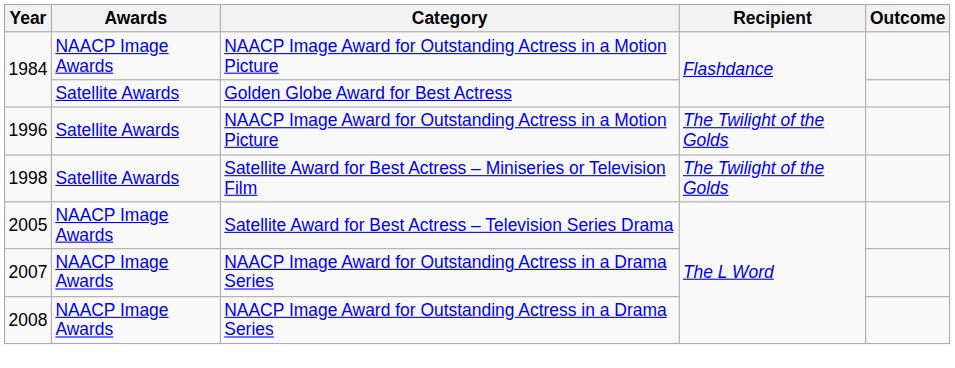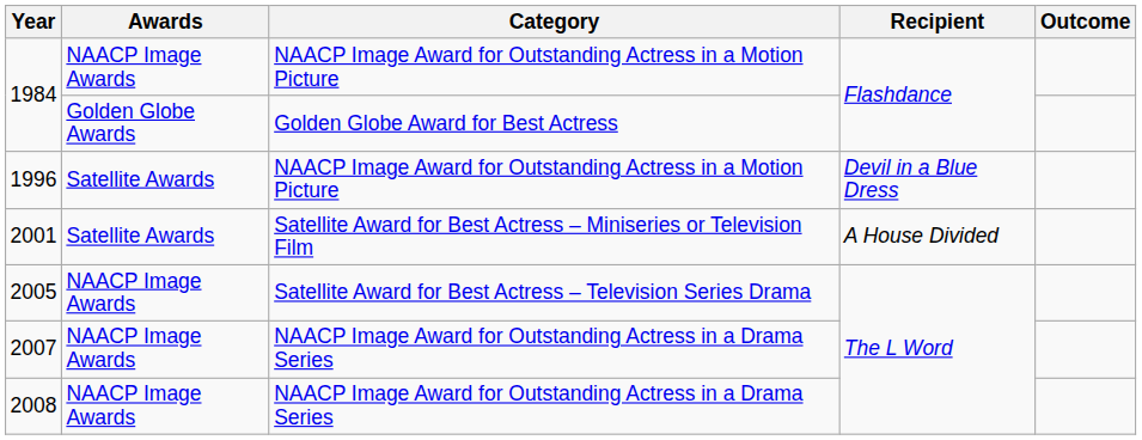 <table class="wikitable sortable">
 <tr>
 <th>Year</th>
 <th>Awards</th>
 <th>Category</th>
 <th>Recipient</th>
 <th>Outcome</th>
 </tr>
 <tr>
 <td rowspan=2>1984</td>
 <td><a href='#'>NAACP Image Awards</a></td>
 <td><a href='#'>NAACP Image Award for Outstanding Actress in a Motion Picture</a></td>
 <td rowspan=2><em><a href='#'>Flashdance</a></em></td>
 <td></td>
 </tr>
 <tr>
-<td><a href='#'>Satellite Awards</a></td>
+<td><a href='#'>Golden Globe Awards</a></td>
 <td><a href='#'>Golden Globe Award for Best Actress</a></td>
 <td></td>
 </tr>
 <tr>
 <td>1996</td>
 <td><a href='#'>Satellite Awards</a></td>
 <td><a href='#'>NAACP Image Award for Outstanding Actress in a Motion Picture</a></td>
-<td><em><a href='#'>The Twilight of the Golds</a></em></td>
+<td><a href='#'><em>Devil in a Blue Dress</em></a></td>
 <td></td>
 </tr>
 <tr>
-<td>1998</td>
+<td>2001</td>
 <td><a href='#'>Satellite Awards</a></td>
 <td><a href='#'>Satellite Award for Best Actress – Miniseries or Television Film</a></td>
-<td><em><a href='#'>The Twilight of the Golds</a></em></td>
+<td><em>A House Divided</em></td>
 <td></td>
 </tr>
 <tr>
 <td>2005</td>
 <td><a href='#'>NAACP Image Awards</a></td>
 <td><a href='#'>Satellite Award for Best Actress – Television Series Drama</a></td>
 <td rowspan="3"><em><a href='#'>The L Word</a></em></td>
 <td></td>
 </tr>
 <tr>
 <td>2007</td>
 <td><a href='#'>NAACP Image Awards</a></td>
 <td><a href='#'>NAACP Image Award for Outstanding Actress in a Drama Series</a></td>
 <td></td>
 </tr>
 <tr>
 <td>2008</td>
 <td><a href='#'>NAACP Image Awards</a></td>
 <td><a href='#'>NAACP Image Award for Outstanding Actress in a Drama Series</a></td>
 <td></td>
 </tr>
 </table>
